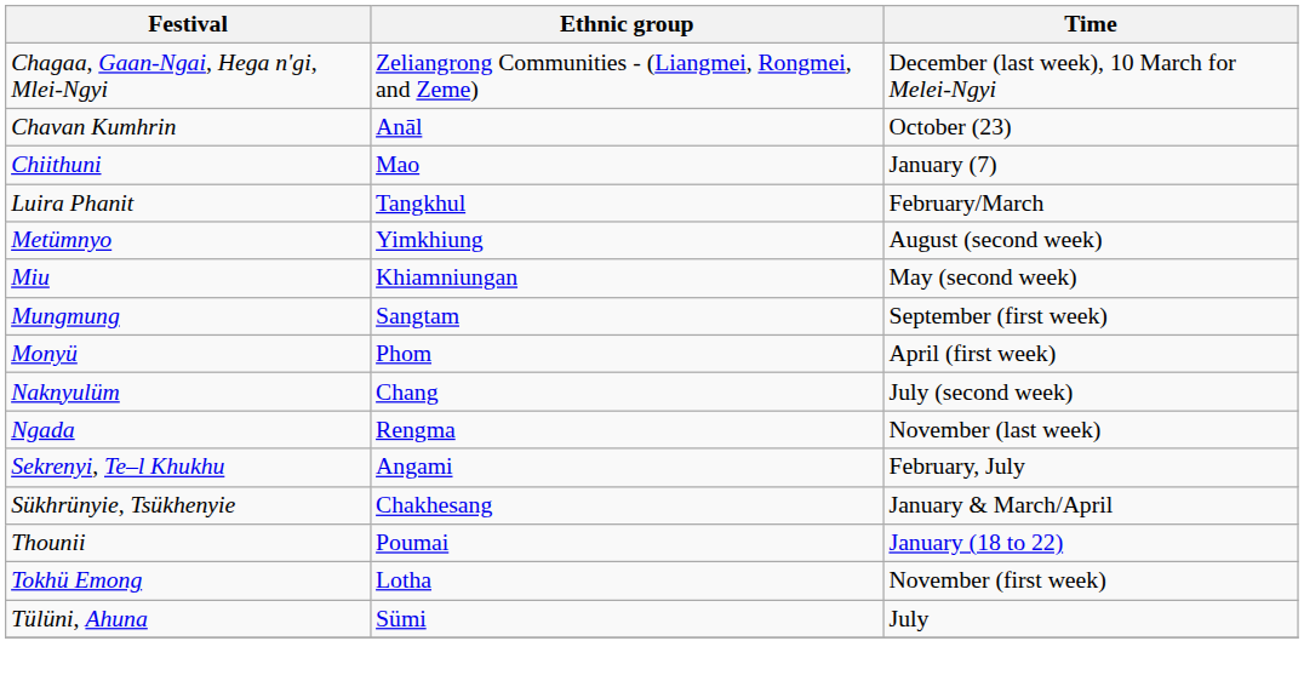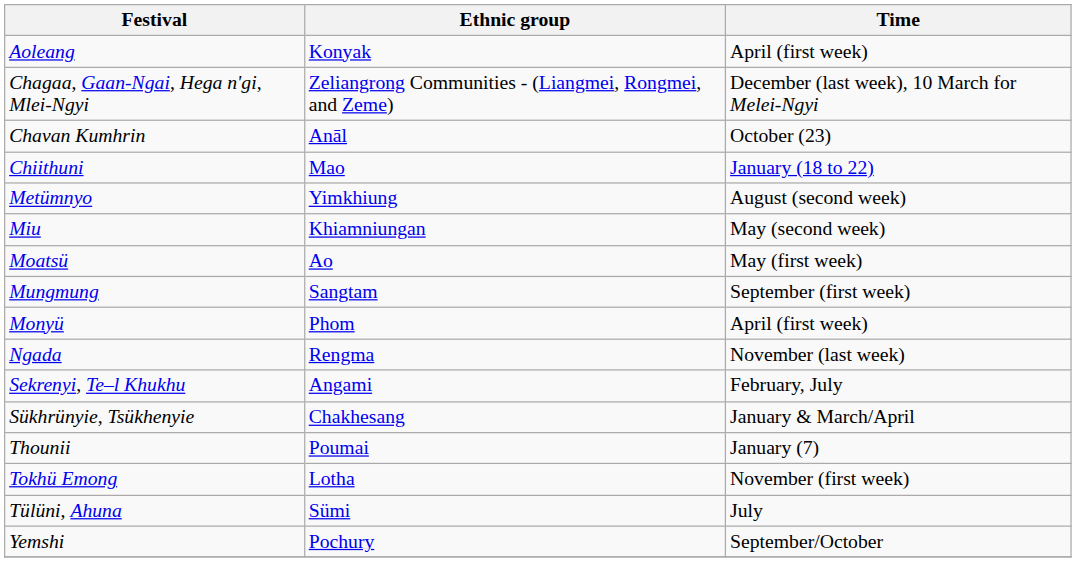 <table class="wikitable sortable">
 <tr>
 <th>Festival</th>
 <th>Ethnic group</th>
 <th>Time</th>
+</tr>
+<tr>
+<td><em><a href='#'>Aoleang</a></em></td>
+<td><a href='#'>Konyak</a></td>
+<td>April (first week)</td>
 </tr>
 <tr>
 <td><em>Chagaa</em>, <em><a href='#'>Gaan-Ngai</a></em>, <em>Hega n'gi</em>, <em>Mlei-Ngyi</em></td>
 <td><a href='#'>Zeliangrong</a> Communities - (<a href='#'>Liangmei</a>, <a href='#'>Rongmei</a>, and <a href='#'>Zeme</a>)</td>
 <td>December (last week), 10 March for <em>Melei-Ngyi</em></td>
 </tr>
 <tr>
 <td><em>Chavan Kumhrin</em></td>
 <td><a href='#'>Anāl</a></td>
 <td>October (23)</td>
 </tr>
 <tr>
 <td><em><a href='#'>Chiithuni</a></em></td>
 <td><a href='#'>Mao</a></td>
-<td>January (7)</td>
-</tr>
-<tr>
-<td><em>Luira Phanit</em></td>
-<td><a href='#'>Tangkhul</a></td>
-<td>February/March</td>
+<td><a href='#'>January (18 to 22)</a></td>
 </tr>
 <tr>
 <td><em><a href='#'>Metümnyo</a></em></td>
 <td><a href='#'>Yimkhiung</a></td>
 <td>August (second week)</td>
 </tr>
 <tr>
 <td><em><a href='#'>Miu</a></em></td>
 <td><a href='#'>Khiamniungan</a></td>
 <td>May (second week)</td>
 </tr>
 <tr>
+<td><em><a href='#'>Moatsü</a></em></td>
+<td><a href='#'>Ao</a></td>
+<td>May (first week)</td>
+</tr>
+<tr>
 <td><em><a href='#'>Mungmung</a></em></td>
 <td><a href='#'>Sangtam</a></td>
 <td>September (first week)</td>
 </tr>
 <tr>
 <td><em><a href='#'>Monyü</a></em></td>
 <td><a href='#'>Phom</a></td>
 <td>April (first week)</td>
-</tr>
-<tr>
-<td><em><a href='#'>Naknyulüm</a></em></td>
-<td><a href='#'>Chang</a></td>
-<td>July (second week)</td>
 </tr>
 <tr>
 <td><em><a href='#'>Ngada</a></em></td>
 <td><a href='#'>Rengma</a></td>
 <td>November (last week)</td>
 </tr>
 <tr>
 <td><em><a href='#'>Sekrenyi</a></em>, <em><a href='#'>Te–l Khukhu</a></em></td>
 <td><a href='#'>Angami</a></td>
 <td>February, July</td>
 </tr>
 <tr>
 <td><em>Sükhrünyie</em>, <em>Tsükhenyie</em></td>
 <td><a href='#'>Chakhesang</a></td>
 <td>January & March/April</td>
 </tr>
 <tr>
 <td><em>Thounii</em></td>
 <td><a href='#'>Poumai</a></td>
-<td><a href='#'>January (18 to 22)</a></td>
+<td>January (7)</td>
 </tr>
 <tr>
 <td><em><a href='#'>Tokhü Emong</a></em></td>
 <td><a href='#'>Lotha</a></td>
 <td>November (first week)</td>
 </tr>
 <tr>
 <td><em>Tülüni</em>, <em><a href='#'>Ahuna</a></em></td>
 <td><a href='#'>Sümi</a></td>
 <td>July</td>
 </tr>
 <tr>
+<td><em>Yemshi</em></td>
+<td><a href='#'>Pochury</a></td>
+<td>September/October</td>
+</tr>
+<tr>
 </tr>
 </table>
